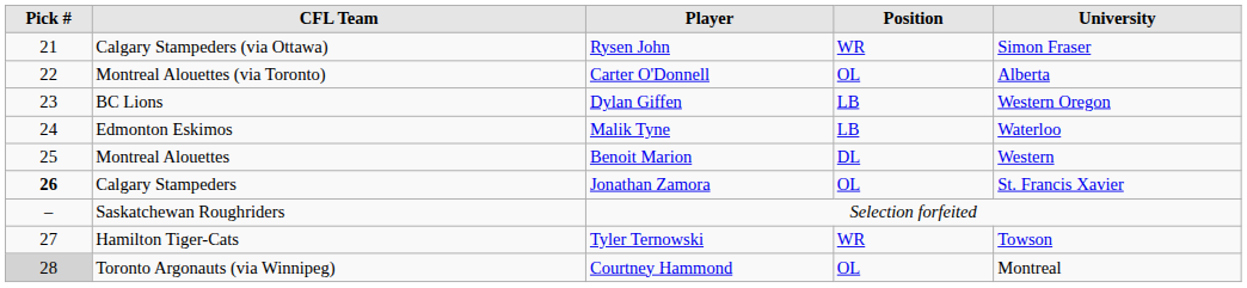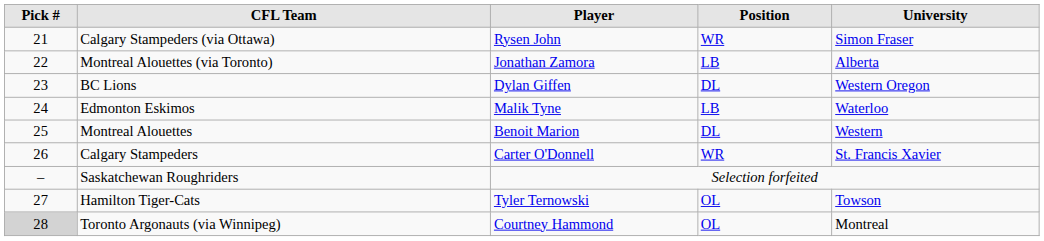 <table class="wikitable" style="width: 90%">
 <tr>
 <th style="background:#E5E5E5;" width=7%>Pick #</th>
 <th width=40% style="background:#E5E5E5;">CFL Team</th>
 <th width=20% style="background:#E5E5E5;">Player</th>
 <th width=13% style="background:#E5E5E5;">Position</th>
 <th width=20% style="background:#E5E5E5;">University</th>
 </tr>
 <tr>
 <td align=center>21</td>
 <td>Calgary Stampeders (via Ottawa)</td>
 <td><a href='#'>Rysen John</a></td>
 <td><a href='#'>WR</a></td>
 <td><a href='#'>Simon Fraser</a></td>
 </tr>
 <tr>
 <td align=center>22</td>
 <td>Montreal Alouettes (via Toronto)</td>
-<td><a href='#'>Carter O'Donnell</a></td>
-<td><a href='#'>OL</a></td>
+<td><a href='#'>Jonathan Zamora</a></td>
+<td><a href='#'>LB</a></td>
 <td><a href='#'>Alberta</a></td>
 </tr>
 <tr>
 <td align=center>23</td>
 <td>BC Lions</td>
 <td><a href='#'>Dylan Giffen</a></td>
-<td><a href='#'>LB</a></td>
+<td><a href='#'>DL</a></td>
 <td><a href='#'>Western Oregon</a></td>
 </tr>
 <tr>
 <td align=center>24</td>
 <td>Edmonton Eskimos</td>
 <td><a href='#'>Malik Tyne</a></td>
 <td><a href='#'>LB</a></td>
 <td><a href='#'>Waterloo</a></td>
 </tr>
 <tr>
 <td align=center>25</td>
 <td>Montreal Alouettes</td>
 <td><a href='#'>Benoit Marion</a></td>
 <td><a href='#'>DL</a></td>
 <td><a href='#'>Western</a></td>
 </tr>
 <tr>
-<td align=center><strong>26</strong></td>
+<td align=center>26</td>
 <td>Calgary Stampeders</td>
-<td><a href='#'>Jonathan Zamora</a></td>
-<td><a href='#'>OL</a></td>
+<td><a href='#'>Carter O'Donnell</a></td>
+<td><a href='#'>WR</a></td>
 <td><a href='#'>St. Francis Xavier</a></td>
 </tr>
 <tr>
 <td align=center>–</td>
 <td>Saskatchewan Roughriders</td>
 <td colspan="3" style="text-align:center;"><em>Selection forfeited</em></td>
 </tr>
 <tr>
 <td align=center>27</td>
 <td>Hamilton Tiger-Cats</td>
 <td><a href='#'>Tyler Ternowski</a></td>
-<td><a href='#'>WR</a></td>
+<td><a href='#'>OL</a></td>
 <td><a href='#'>Towson</a></td>
 </tr>
 <tr>
 <td align=center style="background: lightgrey;">28</td>
 <td>Toronto Argonauts (via Winnipeg)</td>
 <td><a href='#'>Courtney Hammond</a></td>
 <td><a href='#'>OL</a></td>
 <td>Montreal</td>
 </tr>
 </table>
